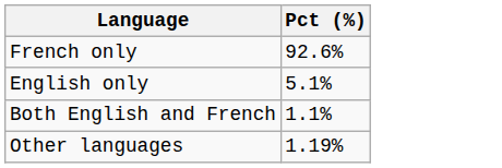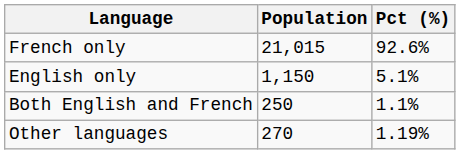 <table class="wikitable">
 <tr>
 <th>Language</th>
+<th>Population</th>
 <th>Pct (%)</th>
 </tr>
 <tr>
 <td>French only</td>
+<td>21,015</td>
 <td>92.6%</td>
 </tr>
 <tr>
 <td>English only</td>
+<td>1,150</td>
 <td>5.1%</td>
 </tr>
 <tr>
 <td>Both English and French</td>
+<td>250</td>
 <td>1.1%</td>
 </tr>
 <tr>
 <td>Other languages</td>
+<td>270</td>
 <td>1.19%</td>
 </tr>
 </table>
